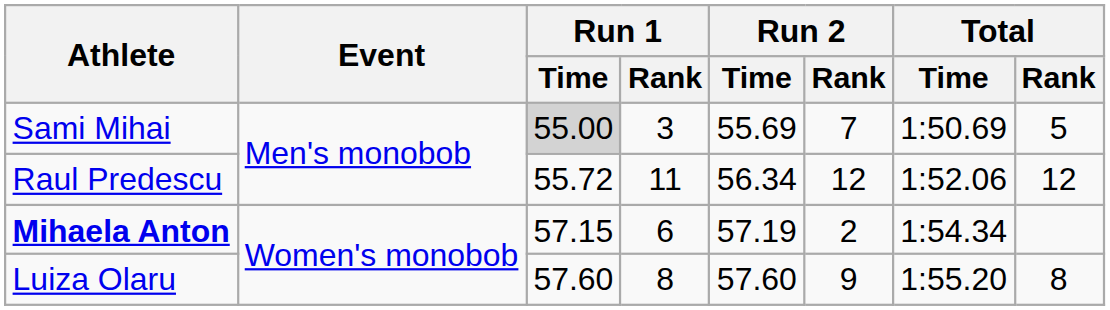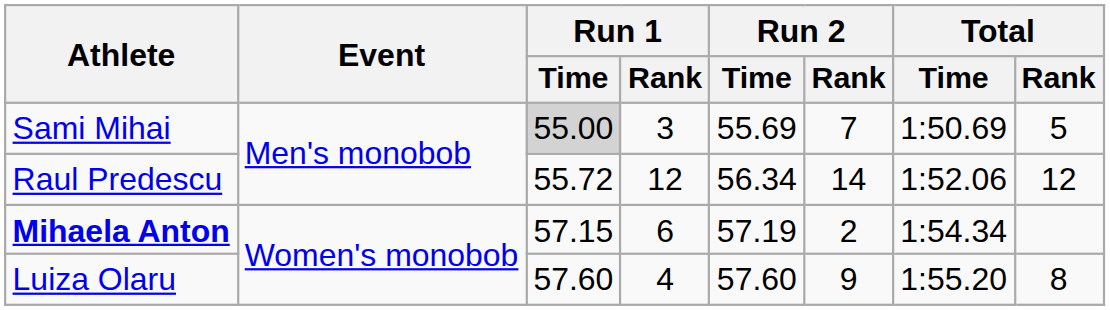 <table class="wikitable" style="font-size:90%">
 <tr>
 <th rowspan="2">Athlete</th>
 <th rowspan="2">Event</th>
 <th colspan="2">Run 1</th>
 <th colspan="2">Run 2</th>
 <th colspan="2">Total</th>
 </tr>
 <tr style="font-size:95%">
 <th>Time</th>
 <th>Rank</th>
 <th>Time</th>
 <th>Rank</th>
 <th>Time</th>
 <th>Rank</th>
 </tr>
 <tr align=center>
 <td align=left><a href='#'>Sami Mihai</a></td>
 <td align=left rowspan=2><a href='#'>Men's monobob</a></td>
 <td style="background: lightgrey;">55.00</td>
 <td>3</td>
 <td>55.69</td>
 <td>7</td>
 <td>1:50.69</td>
 <td>5</td>
 </tr>
 <tr align=center>
 <td align=left><a href='#'>Raul Predescu</a></td>
 <td>55.72</td>
-<td>11</td>
+<td>12</td>
 <td>56.34</td>
-<td>12</td>
+<td>14</td>
 <td>1:52.06</td>
 <td>12</td>
 </tr>
 <tr align=center>
 <td align=left><strong><a href='#'>Mihaela Anton</a></strong></td>
 <td align=left rowspan=2><a href='#'>Women's monobob</a></td>
 <td>57.15</td>
 <td>6</td>
 <td>57.19</td>
 <td>2</td>
 <td>1:54.34</td>
 <td></td>
 </tr>
 <tr align=center>
 <td align=left><a href='#'>Luiza Olaru</a></td>
 <td>57.60</td>
-<td>8</td>
+<td>4</td>
 <td>57.60</td>
 <td>9</td>
 <td>1:55.20</td>
 <td>8</td>
 </tr>
 </table>
